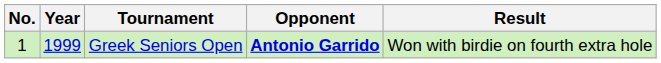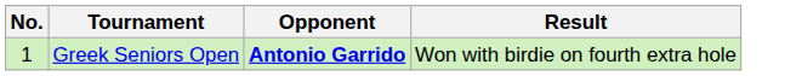 <table class="wikitable" style="font-size:95%;">
 <tr>
 <th>No.</th>
-<th>Year</th>
 <th>Tournament</th>
 <th>Opponent</th>
 <th>Result</th>
 </tr>
 <tr style="background:#D0F0C0;">
 <td align=center>1</td>
-<td><a href='#'>1999</a></td>
 <td><a href='#'>Greek Seniors Open</a></td>
 <td><strong> <a href='#'>Antonio Garrido</a></strong></td>
 <td>Won with birdie on fourth extra hole</td>
 </tr>
 </table>
